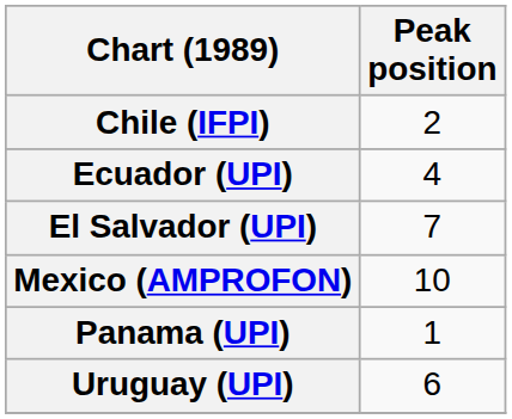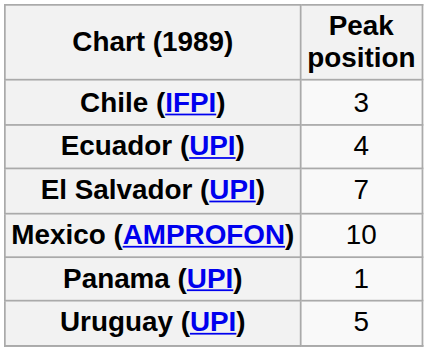 <table class="wikitable sortable plainrowheaders">
 <tr>
 <th align="left">Chart (1989)</th>
 <th align="left">Peak<br>position</th>
 </tr>
 <tr>
 <th scope="row">Chile (<a href='#'>IFPI</a>)</th>
-<td align="center">2</td>
+<td align="center">3</td>
 </tr>
 <tr>
 <th scope="row">Ecuador (<a href='#'>UPI</a>)</th>
 <td align="center">4</td>
 </tr>
 <tr>
 <th scope="row">El Salvador (<a href='#'>UPI</a>)</th>
 <td align="center">7</td>
 </tr>
 <tr>
 <th scope="row">Mexico (<a href='#'>AMPROFON</a>)</th>
 <td align="center">10</td>
 </tr>
 <tr>
 <th scope="row">Panama (<a href='#'>UPI</a>)</th>
 <td align="center">1</td>
 </tr>
 <tr>
 <th scope="row">Uruguay (<a href='#'>UPI</a>)</th>
-<td align="center">6</td>
+<td align="center">5</td>
 </tr>
 <tr>
 </tr>
 </table>
